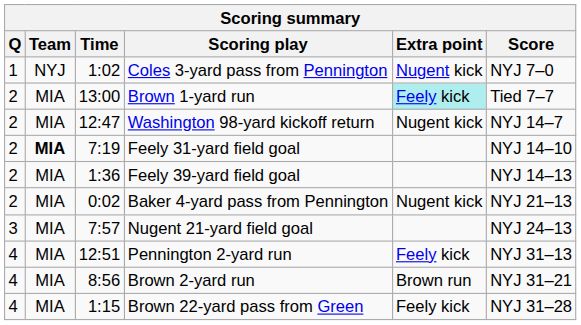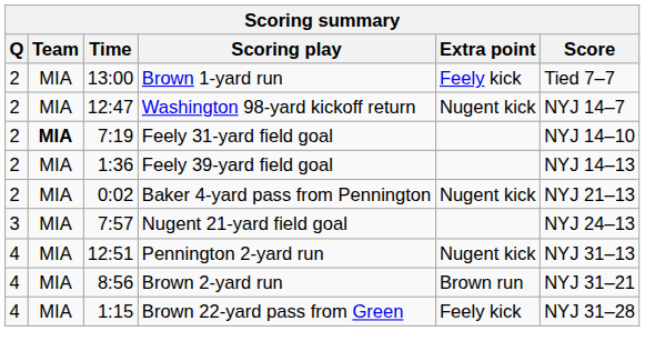 <table class="wikitable" style="font-size: 95%;">
 <tr>
 <th colspan=6>Scoring summary</th>
 </tr>
 <tr>
 <th>Q</th>
 <th>Team</th>
 <th>Time</th>
 <th>Scoring play</th>
 <th>Extra point</th>
 <th>Score</th>
 </tr>
 <tr>
-<td>1</td>
-<td align=center>NYJ</td>
-<td align=right>1:02</td>
-<td><a href='#'>Coles</a> 3-yard pass from <a href='#'>Pennington</a></td>
-<td><a href='#'>Nugent</a> kick</td>
-<td>NYJ 7–0</td>
-</tr>
-<tr>
 <td>2</td>
 <td align=center>MIA</td>
 <td align=right>13:00</td>
 <td><a href='#'>Brown</a> 1-yard run</td>
-<td style="background: paleturquoise;"><a href='#'>Feely</a> kick</td>
+<td><a href='#'>Feely</a> kick</td>
 <td>Tied 7–7</td>
 </tr>
 <tr>
 <td>2</td>
 <td align=center>MIA</td>
 <td align=right>12:47</td>
 <td><a href='#'>Washington</a> 98-yard kickoff return</td>
 <td>Nugent kick</td>
 <td>NYJ 14–7</td>
 </tr>
 <tr>
 <td>2</td>
 <td align=center><strong>MIA</strong></td>
 <td align=right>7:19</td>
 <td>Feely 31-yard field goal</td>
 <td></td>
 <td>NYJ 14–10</td>
 </tr>
 <tr>
 <td>2</td>
 <td align=center>MIA</td>
 <td align=right>1:36</td>
 <td>Feely 39-yard field goal</td>
 <td></td>
 <td>NYJ 14–13</td>
 </tr>
 <tr>
 <td>2</td>
 <td align=center>MIA</td>
 <td align=right>0:02</td>
 <td>Baker 4-yard pass from Pennington</td>
 <td>Nugent kick</td>
 <td>NYJ 21–13</td>
 </tr>
 <tr>
 <td>3</td>
 <td align=center>MIA</td>
 <td align=right>7:57</td>
 <td>Nugent 21-yard field goal</td>
 <td></td>
 <td>NYJ 24–13</td>
 </tr>
 <tr>
 <td>4</td>
 <td align=center>MIA</td>
 <td align=right>12:51</td>
 <td>Pennington 2-yard run</td>
-<td><a href='#'>Feely</a> kick</td>
+<td>Nugent kick</td>
 <td>NYJ 31–13</td>
 </tr>
 <tr>
 <td>4</td>
 <td align=center>MIA</td>
 <td align=right>8:56</td>
 <td>Brown 2-yard run</td>
 <td>Brown run</td>
 <td>NYJ 31–21</td>
 </tr>
 <tr>
 <td>4</td>
 <td align=center>MIA</td>
 <td align=right>1:15</td>
 <td>Brown 22-yard pass from <a href='#'>Green</a></td>
 <td>Feely kick</td>
 <td>NYJ 31–28</td>
 </tr>
 </table>
